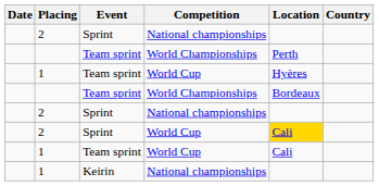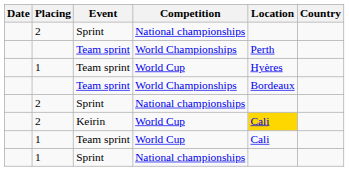 <table class="wikitable sortable">
 <tr>
 <th>Date</th>
 <th>Placing</th>
 <th>Event</th>
 <th>Competition</th>
 <th>Location</th>
 <th>Country</th>
 </tr>
 <tr>
 <td></td>
 <td>2</td>
 <td>Sprint</td>
 <td><a href='#'>National championships</a></td>
 <td></td>
 <td></td>
 </tr>
 <tr>
 <td></td>
 <td></td>
 <td><a href='#'>Team sprint</a></td>
 <td><a href='#'>World Championships</a></td>
 <td><a href='#'>Perth</a></td>
 <td></td>
 </tr>
 <tr>
 <td></td>
 <td>1</td>
 <td>Team sprint</td>
 <td><a href='#'>World Cup</a></td>
 <td><a href='#'>Hyères</a></td>
 <td></td>
 </tr>
 <tr>
 <td></td>
 <td></td>
 <td><a href='#'>Team sprint</a></td>
 <td><a href='#'>World Championships</a></td>
 <td><a href='#'>Bordeaux</a></td>
 <td></td>
 </tr>
 <tr>
 <td></td>
 <td>2</td>
 <td>Sprint</td>
 <td><a href='#'>National championships</a></td>
 <td></td>
 <td></td>
 </tr>
 <tr>
 <td></td>
 <td>2</td>
-<td>Sprint</td>
+<td>Keirin</td>
 <td><a href='#'>World Cup</a></td>
 <td style="background: gold;"><a href='#'>Cali</a></td>
 <td></td>
 </tr>
 <tr>
 <td></td>
 <td>1</td>
 <td>Team sprint</td>
 <td><a href='#'>World Cup</a></td>
 <td><a href='#'>Cali</a></td>
 <td></td>
 </tr>
 <tr>
 <td></td>
 <td>1</td>
-<td>Keirin</td>
+<td>Sprint</td>
 <td><a href='#'>National championships</a></td>
 <td></td>
 <td></td>
 </tr>
 </table>
